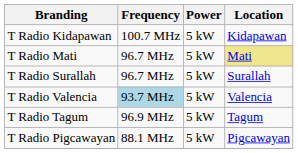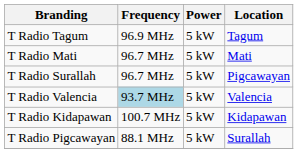 <table class="wikitable">
 <tr>
 <th>Branding</th>
 <th>Frequency</th>
 <th>Power</th>
 <th>Location</th>
 </tr>
 <tr>
-<td>T Radio Kidapawan</td>
-<td>100.7 MHz</td>
-<td>5 kW</td>
-<td><a href='#'>Kidapawan</a></td>
+<td>T Radio Tagum</td>
+<td>96.9 MHz</td>
+<td>5 kW</td>
+<td><a href='#'>Tagum</a></td>
 </tr>
 <tr>
 <td>T Radio Mati</td>
 <td>96.7 MHz</td>
 <td>5 kW</td>
-<td style="background: khaki;"><a href='#'>Mati</a></td>
+<td><a href='#'>Mati</a></td>
 </tr>
 <tr>
 <td>T Radio Surallah</td>
 <td>96.7 MHz</td>
 <td>5 kW</td>
-<td><a href='#'>Surallah</a></td>
+<td><a href='#'>Pigcawayan</a></td>
 </tr>
 <tr>
 <td>T Radio Valencia</td>
 <td style="background: lightblue;">93.7 MHz</td>
 <td>5 kW</td>
 <td><a href='#'>Valencia</a></td>
 </tr>
 <tr>
-<td>T Radio Tagum</td>
-<td>96.9 MHz</td>
-<td>5 kW</td>
-<td><a href='#'>Tagum</a></td>
+<td>T Radio Kidapawan</td>
+<td>100.7 MHz</td>
+<td>5 kW</td>
+<td><a href='#'>Kidapawan</a></td>
 </tr>
 <tr>
 <td>T Radio Pigcawayan</td>
 <td>88.1 MHz</td>
 <td>5 kW</td>
-<td><a href='#'>Pigcawayan</a></td>
+<td><a href='#'>Surallah</a></td>
 </tr>
 <tr>
 </tr>
 </table>
